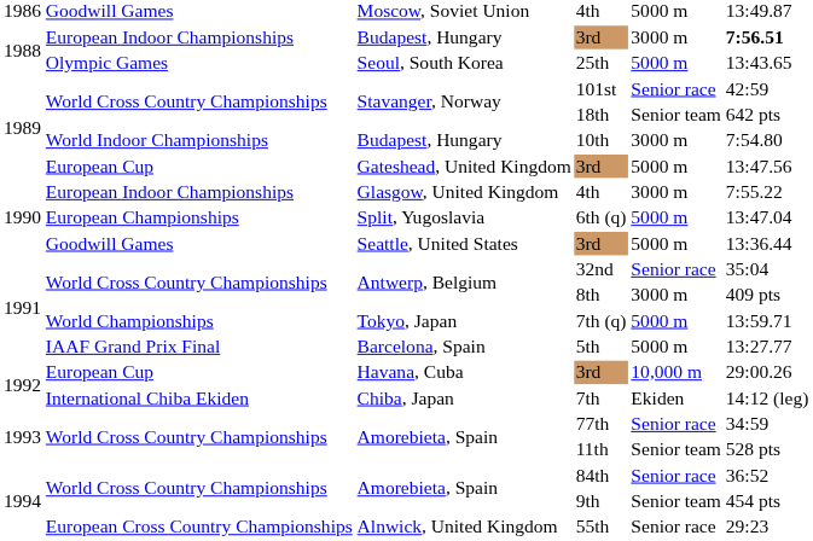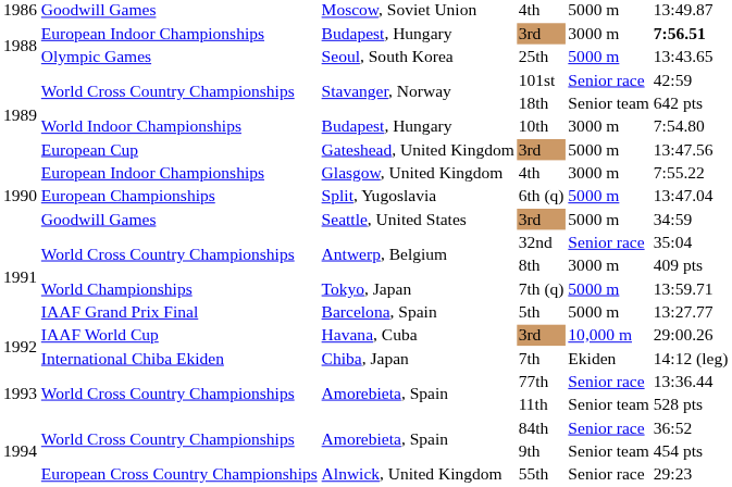 <table>
 <tr>
 <td>1986</td>
 <td><a href='#'>Goodwill Games</a></td>
 <td><a href='#'>Moscow</a>, Soviet Union</td>
 <td>4th</td>
 <td>5000 m</td>
 <td>13:49.87</td>
 </tr>
 <tr>
 <td rowspan=2>1988</td>
 <td><a href='#'>European Indoor Championships</a></td>
 <td><a href='#'>Budapest</a>, Hungary</td>
 <td bgcolor=cc9966>3rd</td>
 <td>3000 m</td>
 <td><strong>7:56.51</strong></td>
 </tr>
 <tr>
 <td><a href='#'>Olympic Games</a></td>
 <td><a href='#'>Seoul</a>, South Korea</td>
 <td>25th</td>
 <td><a href='#'>5000 m</a></td>
 <td>13:43.65</td>
 </tr>
 <tr>
 <td rowspan=4>1989</td>
 <td rowspan=2><a href='#'>World Cross Country Championships</a></td>
 <td rowspan=2><a href='#'>Stavanger</a>, Norway</td>
 <td>101st</td>
 <td><a href='#'>Senior race</a></td>
 <td>42:59</td>
 </tr>
 <tr>
 <td>18th</td>
 <td>Senior team</td>
 <td>642 pts</td>
 </tr>
 <tr>
 <td><a href='#'>World Indoor Championships</a></td>
 <td><a href='#'>Budapest</a>, Hungary</td>
 <td>10th</td>
 <td>3000 m</td>
 <td>7:54.80</td>
 </tr>
 <tr>
 <td><a href='#'>European Cup</a></td>
 <td><a href='#'>Gateshead</a>, United Kingdom</td>
 <td bgcolor=cc9966>3rd</td>
 <td>5000 m</td>
 <td>13:47.56</td>
 </tr>
 <tr>
 <td rowspan=3>1990</td>
 <td><a href='#'>European Indoor Championships</a></td>
 <td><a href='#'>Glasgow</a>, United Kingdom</td>
 <td>4th</td>
 <td>3000 m</td>
 <td>7:55.22</td>
 </tr>
 <tr>
 <td><a href='#'>European Championships</a></td>
 <td><a href='#'>Split</a>, Yugoslavia</td>
 <td>6th (q)</td>
 <td><a href='#'>5000 m</a></td>
 <td>13:47.04</td>
 </tr>
 <tr>
 <td><a href='#'>Goodwill Games</a></td>
 <td><a href='#'>Seattle</a>, United States</td>
 <td bgcolor=cc9966>3rd</td>
 <td>5000 m</td>
-<td>13:36.44</td>
+<td>34:59</td>
 </tr>
 <tr>
 <td rowspan=4>1991</td>
 <td rowspan=2><a href='#'>World Cross Country Championships</a></td>
 <td rowspan=2><a href='#'>Antwerp</a>, Belgium</td>
 <td>32nd</td>
 <td><a href='#'>Senior race</a></td>
 <td>35:04</td>
 </tr>
 <tr>
 <td>8th</td>
 <td>3000 m</td>
 <td>409 pts</td>
 </tr>
 <tr>
 <td><a href='#'>World Championships</a></td>
 <td><a href='#'>Tokyo</a>, Japan</td>
 <td>7th (q)</td>
 <td><a href='#'>5000 m</a></td>
 <td>13:59.71</td>
 </tr>
 <tr>
 <td><a href='#'>IAAF Grand Prix Final</a></td>
 <td><a href='#'>Barcelona</a>, Spain</td>
 <td>5th</td>
 <td>5000 m</td>
 <td>13:27.77</td>
 </tr>
 <tr>
 <td rowspan=2>1992</td>
-<td><a href='#'>European Cup</a></td>
+<td><a href='#'>IAAF World Cup</a></td>
 <td><a href='#'>Havana</a>, Cuba</td>
 <td bgcolor=cc9966>3rd</td>
 <td><a href='#'>10,000 m</a></td>
 <td>29:00.26</td>
 </tr>
 <tr>
 <td><a href='#'>International Chiba Ekiden</a></td>
 <td><a href='#'>Chiba</a>, Japan</td>
 <td>7th</td>
 <td>Ekiden</td>
 <td>14:12 (leg)</td>
 </tr>
 <tr>
 <td rowspan=2>1993</td>
 <td rowspan=2><a href='#'>World Cross Country Championships</a></td>
 <td rowspan=2><a href='#'>Amorebieta</a>, Spain</td>
 <td>77th</td>
 <td><a href='#'>Senior race</a></td>
-<td>34:59</td>
+<td>13:36.44</td>
 </tr>
 <tr>
 <td>11th</td>
 <td>Senior team</td>
 <td>528 pts</td>
 </tr>
 <tr>
 <td rowspan=3>1994</td>
 <td rowspan=2><a href='#'>World Cross Country Championships</a></td>
 <td rowspan=2><a href='#'>Amorebieta</a>, Spain</td>
 <td>84th</td>
 <td><a href='#'>Senior race</a></td>
 <td>36:52</td>
 </tr>
 <tr>
 <td>9th</td>
 <td>Senior team</td>
 <td>454 pts</td>
 </tr>
 <tr>
 <td><a href='#'>European Cross Country Championships</a></td>
 <td><a href='#'>Alnwick</a>, United Kingdom</td>
 <td>55th</td>
 <td>Senior race</td>
 <td>29:23</td>
 </tr>
 </table>
